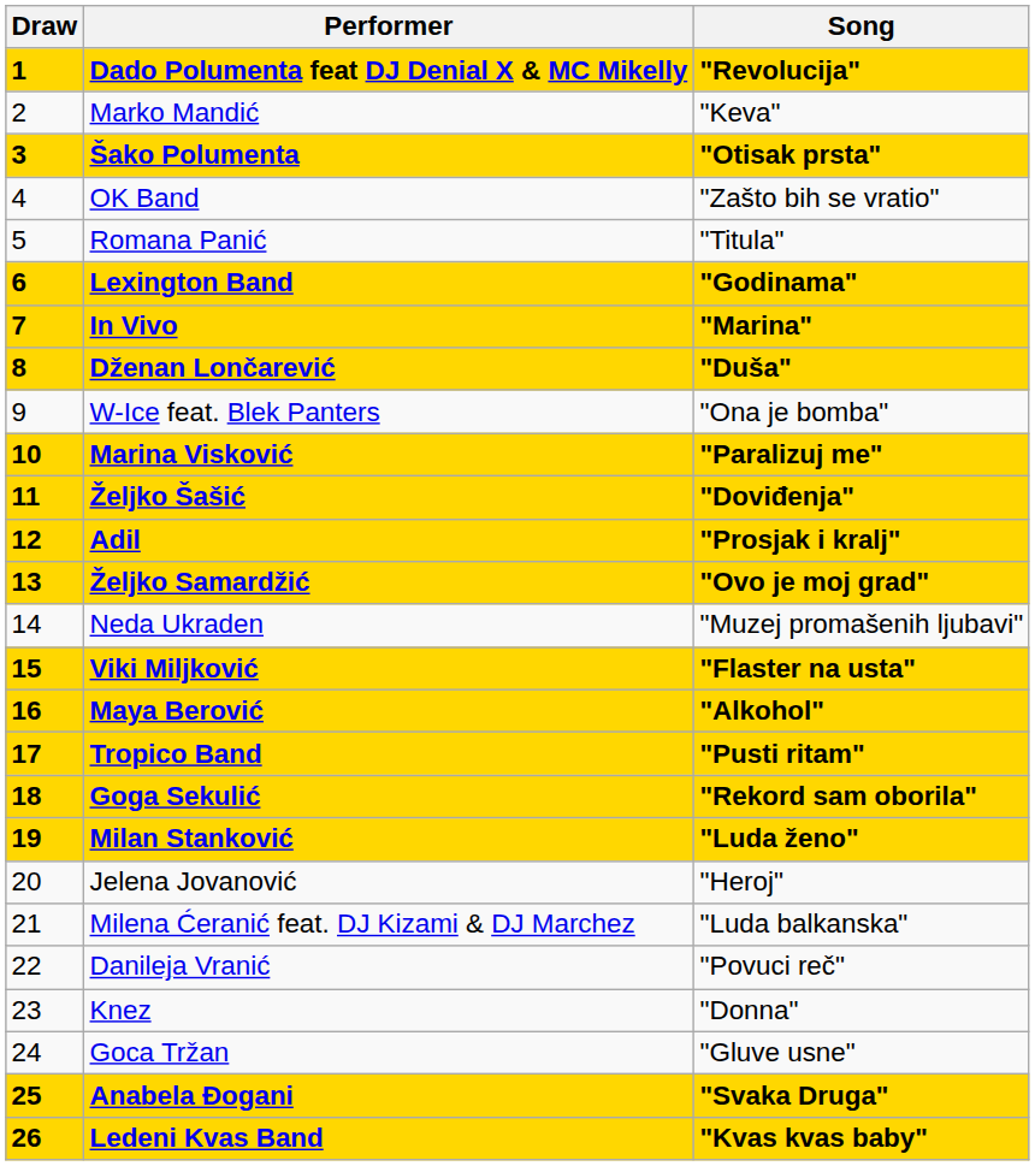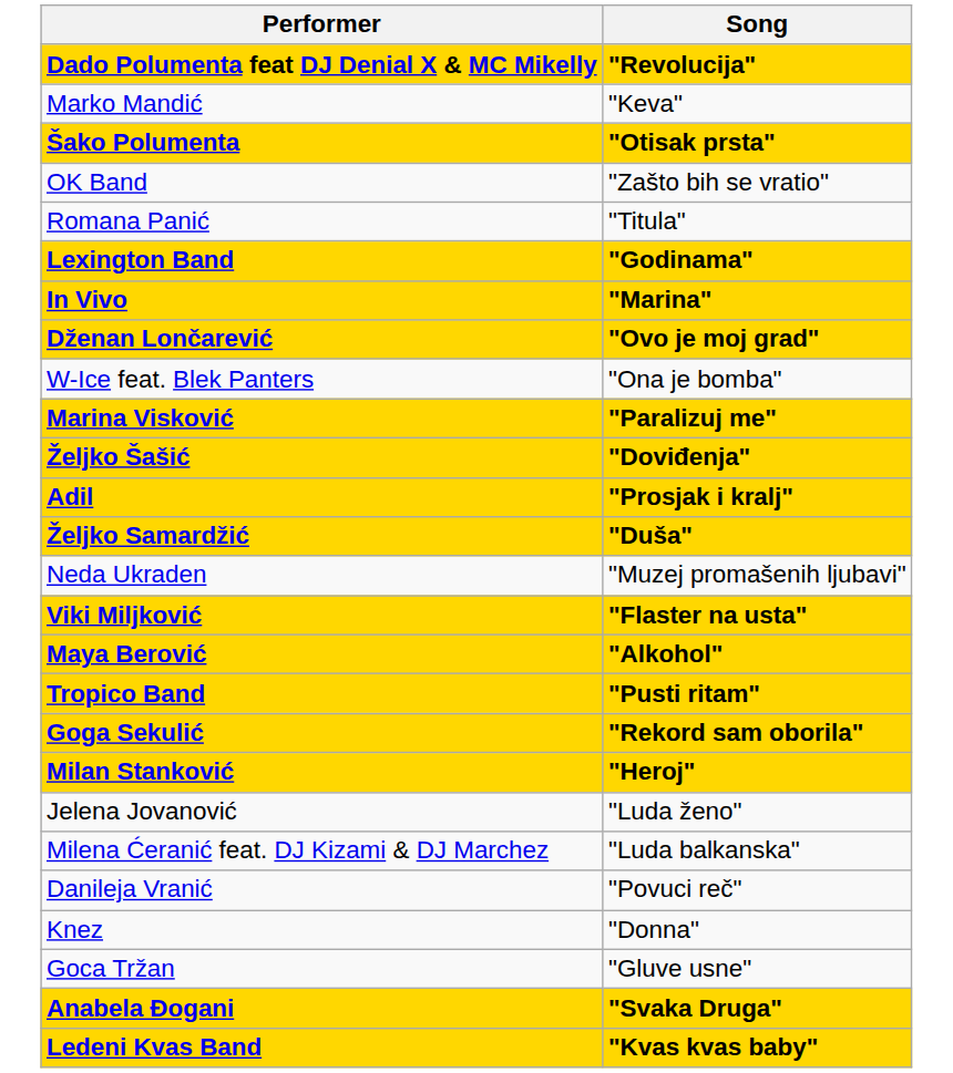 <table class="sortable wikitable" style="margin: 1em auto 1em auto">
 <tr>
-<th>Draw</th>
 <th>Performer</th>
 <th>Song</th>
 </tr>
 <tr style="font-weight:bold; background:gold;">
-<td>1</td>
 <td><a href='#'>Dado Polumenta</a> feat <a href='#'>DJ Denial X</a> & <a href='#'>MC Mikelly</a></td>
 <td>"Revolucija"</td>
 </tr>
 <tr>
-<td>2</td>
 <td><a href='#'>Marko Mandić</a></td>
 <td>"Keva"</td>
 </tr>
 <tr style="font-weight:bold; background:gold;">
-<td>3</td>
 <td><a href='#'>Šako Polumenta</a></td>
 <td>"Otisak prsta"</td>
 </tr>
 <tr>
-<td>4</td>
 <td><a href='#'>OK Band</a></td>
 <td>"Zašto bih se vratio"</td>
 </tr>
 <tr>
-<td>5</td>
 <td><a href='#'>Romana Panić</a></td>
 <td>"Titula"</td>
 </tr>
 <tr style="font-weight:bold; background:gold;">
-<td>6</td>
 <td><a href='#'>Lexington Band</a></td>
 <td>"Godinama"</td>
 </tr>
 <tr style="font-weight:bold; background:gold;">
-<td>7</td>
 <td><a href='#'>In Vivo</a></td>
 <td>"Marina"</td>
 </tr>
 <tr style="font-weight:bold; background:gold;">
-<td>8</td>
 <td><a href='#'>Dženan Lončarević</a></td>
-<td>"Duša"</td>
+<td>"Ovo je moj grad"</td>
 </tr>
 <tr>
-<td>9</td>
 <td><a href='#'>W-Ice</a> feat. <a href='#'>Blek Panters</a></td>
 <td>"Ona je bomba"</td>
 </tr>
 <tr style="font-weight:bold; background:gold;">
-<td>10</td>
 <td><a href='#'>Marina Visković</a></td>
 <td>"Paralizuj me"</td>
 </tr>
 <tr style="font-weight:bold; background:gold;">
-<td>11</td>
 <td><a href='#'>Željko Šašić</a></td>
 <td>"Doviđenja"</td>
 </tr>
 <tr style="font-weight:bold; background:gold;">
-<td>12</td>
 <td><a href='#'>Adil</a></td>
 <td>"Prosjak i kralj"</td>
 </tr>
 <tr style="font-weight:bold; background:gold;">
-<td>13</td>
 <td><a href='#'>Željko Samardžić</a></td>
-<td>"Ovo je moj grad"</td>
+<td>"Duša"</td>
 </tr>
 <tr>
-<td>14</td>
 <td><a href='#'>Neda Ukraden</a></td>
 <td>"Muzej promašenih ljubavi"</td>
 </tr>
 <tr style="font-weight:bold; background:gold;">
-<td>15</td>
 <td><a href='#'>Viki Miljković</a></td>
 <td>"Flaster na usta"</td>
 </tr>
 <tr style="font-weight:bold; background:gold;">
-<td>16</td>
 <td><a href='#'>Maya Berović</a></td>
 <td>"Alkohol"</td>
 </tr>
 <tr style="font-weight:bold; background:gold;">
-<td>17</td>
 <td><a href='#'>Tropico Band</a></td>
 <td>"Pusti ritam"</td>
 </tr>
 <tr style="font-weight:bold; background:gold;">
-<td>18</td>
 <td><a href='#'>Goga Sekulić</a></td>
 <td>"Rekord sam oborila"</td>
 </tr>
 <tr style="font-weight:bold; background:gold;">
-<td>19</td>
 <td><a href='#'>Milan Stanković</a></td>
+<td>"Heroj"</td>
+</tr>
+<tr>
+<td>Jelena Jovanović</td>
 <td>"Luda ženo"</td>
 </tr>
 <tr>
-<td>20</td>
-<td>Jelena Jovanović</td>
-<td>"Heroj"</td>
-</tr>
-<tr>
-<td>21</td>
 <td><a href='#'>Milena Ćeranić</a> feat. <a href='#'>DJ Kizami</a> & <a href='#'>DJ Marchez</a></td>
 <td>"Luda balkanska"</td>
 </tr>
 <tr>
-<td>22</td>
 <td><a href='#'>Danileja Vranić</a></td>
 <td>"Povuci reč"</td>
 </tr>
 <tr>
-<td>23</td>
 <td><a href='#'>Knez</a></td>
 <td>"Donna"</td>
 </tr>
 <tr>
-<td>24</td>
 <td><a href='#'>Goca Tržan</a></td>
 <td>"Gluve usne"</td>
 </tr>
 <tr style="font-weight:bold; background:gold;">
-<td>25</td>
 <td><a href='#'>Anabela Đogani</a></td>
 <td>"Svaka Druga"</td>
 </tr>
 <tr style="font-weight:bold; background:gold;">
-<td>26</td>
 <td><a href='#'>Ledeni Kvas Band</a></td>
 <td>"Kvas kvas baby"</td>
 </tr>
 </table>
